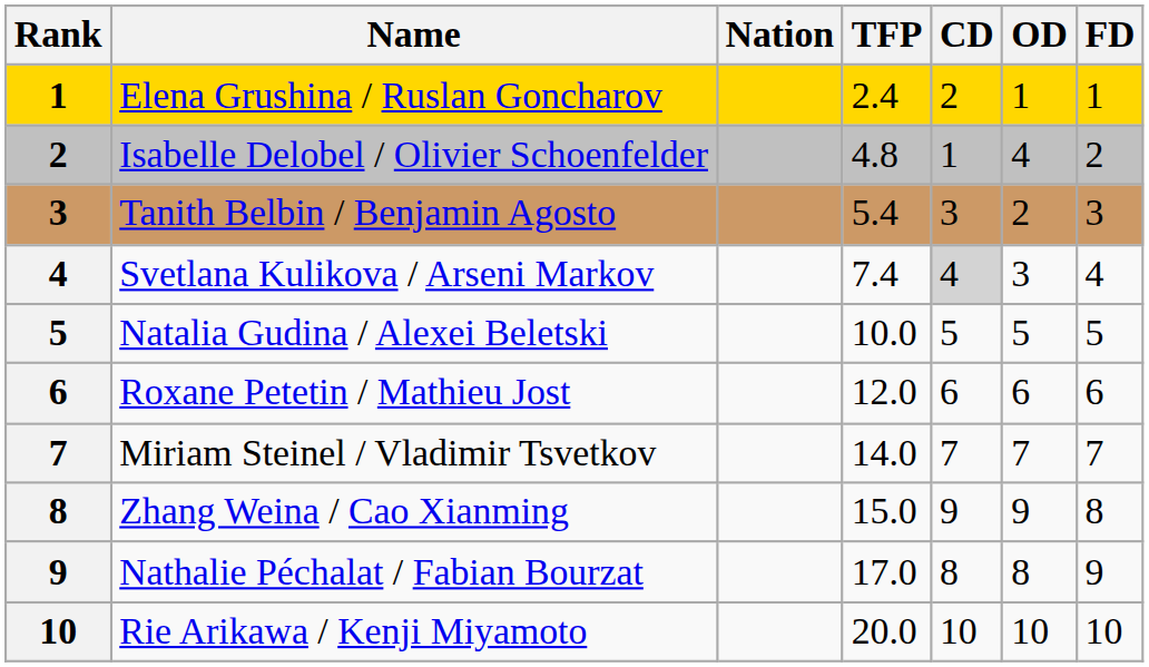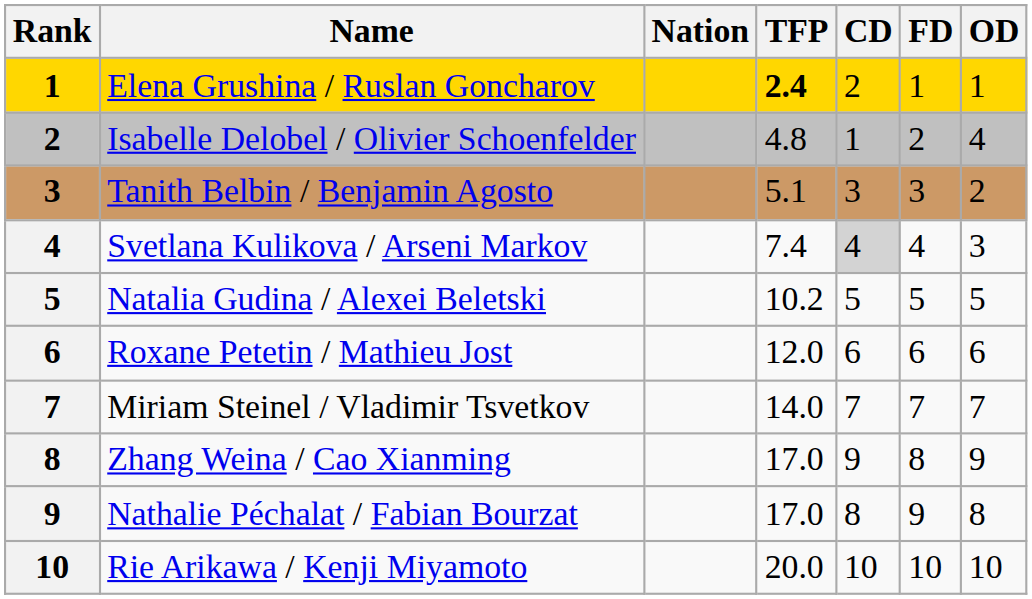 <table class="wikitable">
 <tr>
 <th>Rank</th>
 <th>Name</th>
 <th>Nation</th>
 <th>TFP</th>
 <th>CD</th>
+<th>FD</th>
 <th>OD</th>
-<th>FD</th>
 </tr>
 <tr bgcolor="gold">
 <td align="center"><strong>1</strong></td>
 <td><a href='#'>Elena Grushina</a> / <a href='#'>Ruslan Goncharov</a></td>
 <td></td>
-<td>2.4</td>
+<td><strong>2.4</strong></td>
 <td>2</td>
 <td>1</td>
 <td>1</td>
 </tr>
 <tr bgcolor="silver">
 <td align="center"><strong>2</strong></td>
 <td><a href='#'>Isabelle Delobel</a> / <a href='#'>Olivier Schoenfelder</a></td>
 <td></td>
 <td>4.8</td>
 <td>1</td>
+<td>2</td>
 <td>4</td>
-<td>2</td>
 </tr>
 <tr bgcolor="cc9966">
 <td align="center"><strong>3</strong></td>
 <td><a href='#'>Tanith Belbin</a> / <a href='#'>Benjamin Agosto</a></td>
 <td></td>
-<td>5.4</td>
+<td>5.1</td>
+<td>3</td>
 <td>3</td>
 <td>2</td>
-<td>3</td>
 </tr>
 <tr>
 <th>4</th>
 <td><a href='#'>Svetlana Kulikova</a> / <a href='#'>Arseni Markov</a></td>
 <td></td>
 <td>7.4</td>
 <td style="background: lightgrey;">4</td>
+<td>4</td>
 <td>3</td>
-<td>4</td>
 </tr>
 <tr>
 <th>5</th>
 <td><a href='#'>Natalia Gudina</a> / <a href='#'>Alexei Beletski</a></td>
 <td></td>
-<td>10.0</td>
+<td>10.2</td>
 <td>5</td>
 <td>5</td>
 <td>5</td>
 </tr>
 <tr>
 <th>6</th>
 <td><a href='#'>Roxane Petetin</a> / <a href='#'>Mathieu Jost</a></td>
 <td></td>
 <td>12.0</td>
 <td>6</td>
 <td>6</td>
 <td>6</td>
 </tr>
 <tr>
 <th>7</th>
 <td>Miriam Steinel / Vladimir Tsvetkov</td>
 <td></td>
 <td>14.0</td>
 <td>7</td>
 <td>7</td>
 <td>7</td>
 </tr>
 <tr>
 <th>8</th>
 <td><a href='#'>Zhang Weina</a> / <a href='#'>Cao Xianming</a></td>
 <td></td>
-<td>15.0</td>
-<td>9</td>
+<td>17.0</td>
 <td>9</td>
 <td>8</td>
+<td>9</td>
 </tr>
 <tr>
 <th>9</th>
 <td><a href='#'>Nathalie Péchalat</a> / <a href='#'>Fabian Bourzat</a></td>
 <td></td>
 <td>17.0</td>
 <td>8</td>
+<td>9</td>
 <td>8</td>
-<td>9</td>
 </tr>
 <tr>
 <th>10</th>
 <td><a href='#'>Rie Arikawa</a> / <a href='#'>Kenji Miyamoto</a></td>
 <td></td>
 <td>20.0</td>
 <td>10</td>
 <td>10</td>
 <td>10</td>
 </tr>
 </table>
